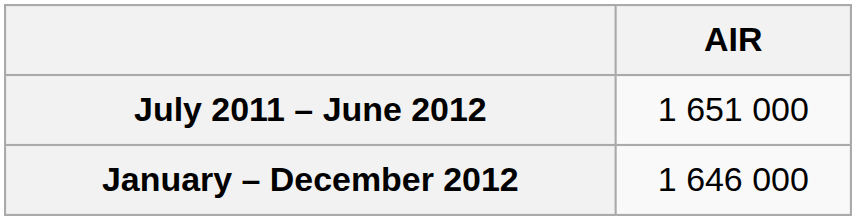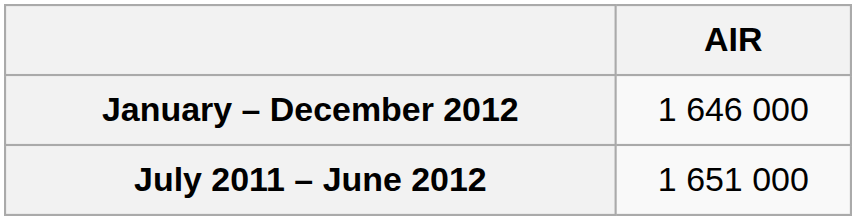 <table class="wikitable sortable" style="text-align:center; width:400px; height:100px;">
 <tr>
 <th></th>
 <th>AIR</th>
 </tr>
 <tr>
+<th scope="row">January – December 2012</th>
+<td>1 646 000</td>
+</tr>
+<tr>
 <th scope="row">July 2011 – June 2012</th>
 <td>1 651 000</td>
 </tr>
-<tr>
-<th scope="row">January – December 2012</th>
-<td>1 646 000</td>
-</tr>
 </table>
